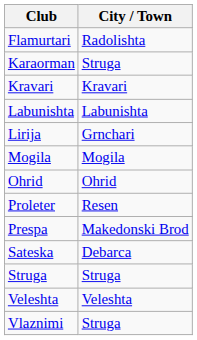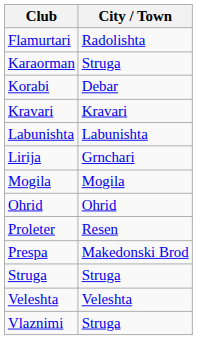 <table class="wikitable sortable">
 <tr>
 <th>Club</th>
 <th>City / Town</th>
 </tr>
 <tr>
 <td><a href='#'>Flamurtari</a></td>
 <td><a href='#'>Radolishta</a></td>
 </tr>
 <tr>
 <td><a href='#'>Karaorman</a></td>
 <td><a href='#'>Struga</a></td>
+</tr>
+<tr>
+<td><a href='#'>Korabi</a></td>
+<td><a href='#'>Debar</a></td>
 </tr>
 <tr>
 <td><a href='#'>Kravari</a></td>
 <td><a href='#'>Kravari</a></td>
 </tr>
 <tr>
 <td><a href='#'>Labunishta</a></td>
 <td><a href='#'>Labunishta</a></td>
 </tr>
 <tr>
 <td><a href='#'>Lirija</a></td>
 <td><a href='#'>Grnchari</a></td>
 </tr>
 <tr>
 <td><a href='#'>Mogila</a></td>
 <td><a href='#'>Mogila</a></td>
 </tr>
 <tr>
 <td><a href='#'>Ohrid</a></td>
 <td><a href='#'>Ohrid</a></td>
 </tr>
 <tr>
 <td><a href='#'>Proleter</a></td>
 <td><a href='#'>Resen</a></td>
 </tr>
 <tr>
 <td><a href='#'>Prespa</a></td>
 <td><a href='#'>Makedonski Brod</a></td>
 </tr>
 <tr>
-<td><a href='#'>Sateska</a></td>
-<td><a href='#'>Debarca</a></td>
-</tr>
-<tr>
 <td><a href='#'>Struga</a></td>
 <td><a href='#'>Struga</a></td>
 </tr>
 <tr>
 <td><a href='#'>Veleshta</a></td>
 <td><a href='#'>Veleshta</a></td>
 </tr>
 <tr>
 <td><a href='#'>Vlaznimi</a></td>
 <td><a href='#'>Struga</a></td>
 </tr>
 </table>
